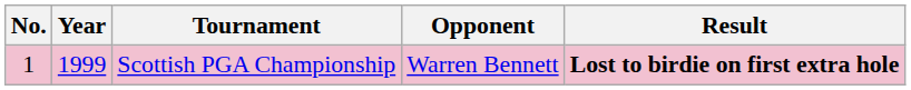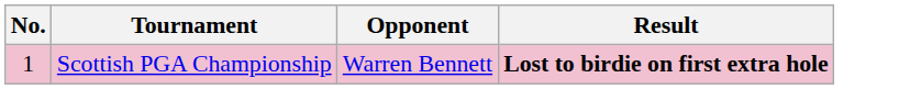 <table class="wikitable" style="font-size:95%;">
 <tr>
 <th>No.</th>
-<th>Year</th>
 <th>Tournament</th>
 <th>Opponent</th>
 <th>Result</th>
 </tr>
 <tr style="background:#F2C1D1;">
 <td align=center>1</td>
-<td><a href='#'>1999</a></td>
 <td><a href='#'>Scottish PGA Championship</a></td>
 <td> <a href='#'>Warren Bennett</a></td>
 <td><strong>Lost to birdie on first extra hole</strong></td>
 </tr>
 </table>
